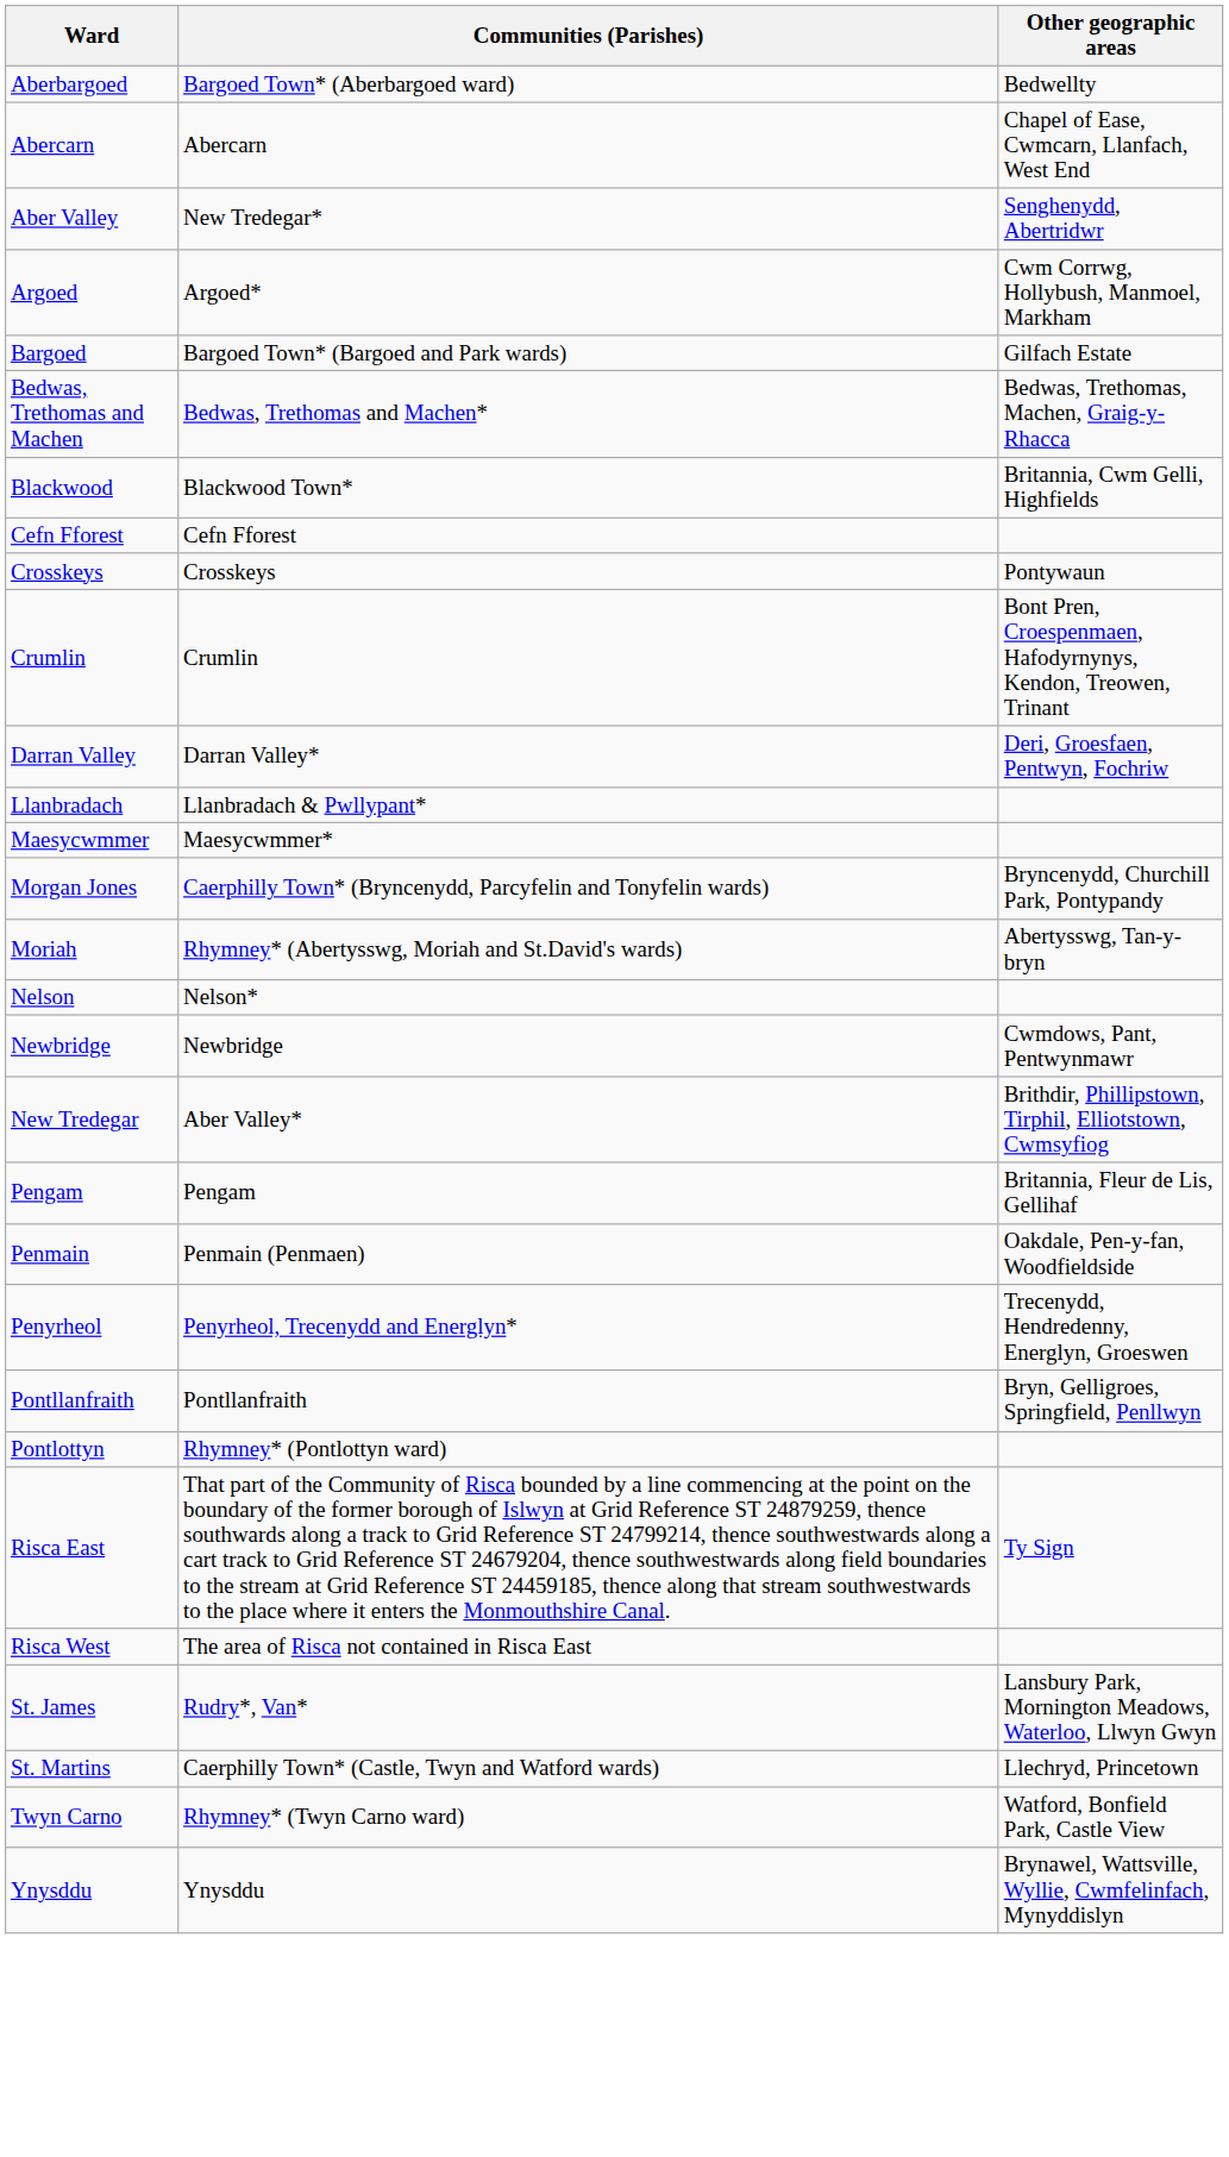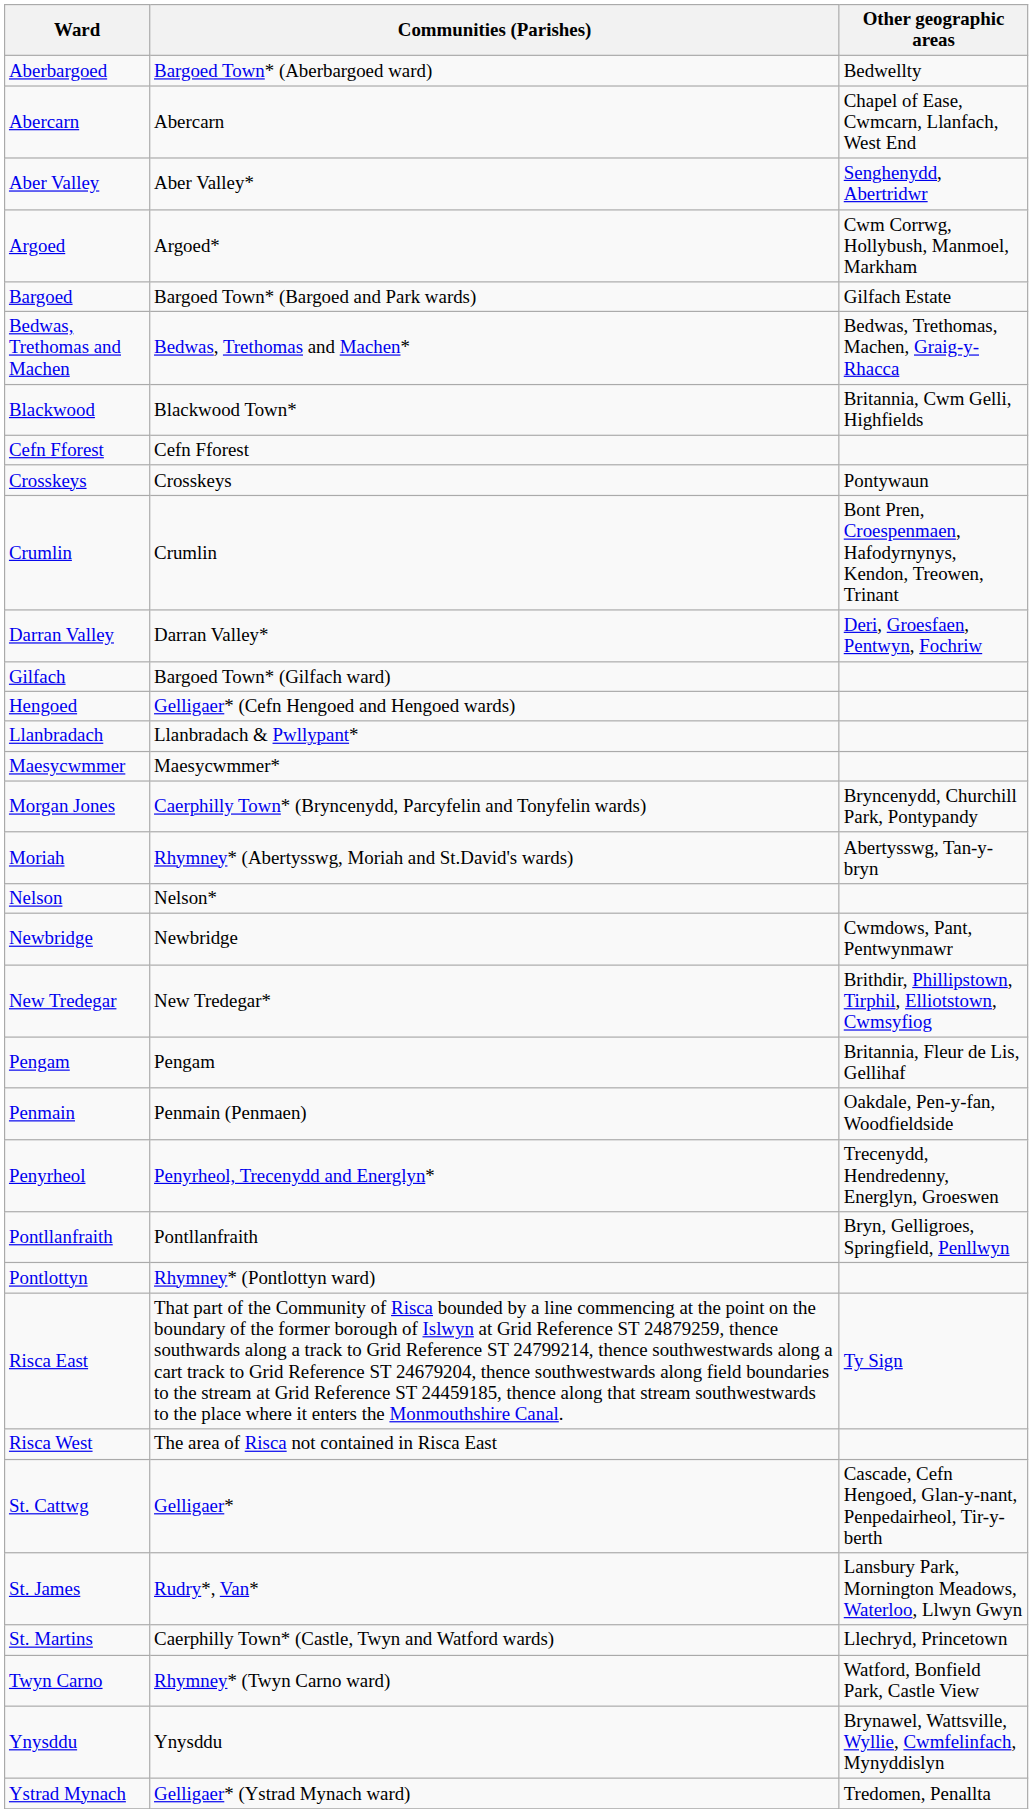 <table class="wikitable">
 <tr>
 <th>Ward</th>
 <th>Communities (Parishes)</th>
 <th>Other geographic areas</th>
 </tr>
 <tr>
 <td><a href='#'>Aberbargoed</a></td>
 <td><a href='#'>Bargoed Town</a>* (Aberbargoed ward)</td>
 <td>Bedwellty</td>
 </tr>
 <tr>
 <td><a href='#'>Abercarn</a></td>
 <td>Abercarn</td>
 <td>Chapel of Ease, Cwmcarn, Llanfach, West End</td>
 </tr>
 <tr>
 <td><a href='#'>Aber Valley</a></td>
-<td>New Tredegar*</td>
+<td>Aber Valley*</td>
 <td><a href='#'>Senghenydd</a>, <a href='#'>Abertridwr</a></td>
 </tr>
 <tr>
 <td><a href='#'>Argoed</a></td>
 <td>Argoed*</td>
 <td>Cwm Corrwg, Hollybush, Manmoel, Markham</td>
 </tr>
 <tr>
 <td><a href='#'>Bargoed</a></td>
 <td>Bargoed Town* (Bargoed and Park wards)</td>
 <td>Gilfach Estate</td>
 </tr>
 <tr>
 <td><a href='#'>Bedwas, Trethomas and Machen</a></td>
 <td><a href='#'>Bedwas</a>, <a href='#'>Trethomas</a> and <a href='#'>Machen</a>*</td>
 <td>Bedwas, Trethomas, Machen, <a href='#'>Graig-y-Rhacca</a></td>
 </tr>
 <tr>
 <td><a href='#'>Blackwood</a></td>
 <td>Blackwood Town*</td>
 <td>Britannia, Cwm Gelli, Highfields</td>
 </tr>
 <tr>
 <td><a href='#'>Cefn Fforest</a></td>
 <td>Cefn Fforest</td>
 <td></td>
 </tr>
 <tr>
 <td><a href='#'>Crosskeys</a></td>
 <td>Crosskeys</td>
 <td>Pontywaun</td>
 </tr>
 <tr>
 <td><a href='#'>Crumlin</a></td>
 <td>Crumlin</td>
 <td>Bont Pren, <a href='#'>Croespenmaen</a>, Hafodyrnynys, Kendon, Treowen, Trinant</td>
 </tr>
 <tr>
 <td><a href='#'>Darran Valley</a></td>
 <td>Darran Valley*</td>
 <td><a href='#'>Deri</a>, <a href='#'>Groesfaen</a>, <a href='#'>Pentwyn</a>, <a href='#'>Fochriw</a></td>
 </tr>
 <tr>
+<td><a href='#'>Gilfach</a></td>
+<td>Bargoed Town* (Gilfach ward)</td>
+<td></td>
+</tr>
+<tr>
+<td><a href='#'>Hengoed</a></td>
+<td><a href='#'>Gelligaer</a>* (Cefn Hengoed and Hengoed wards)</td>
+<td></td>
+</tr>
+<tr>
 <td><a href='#'>Llanbradach</a></td>
 <td>Llanbradach & <a href='#'>Pwllypant</a>*</td>
 <td></td>
 </tr>
 <tr>
 <td><a href='#'>Maesycwmmer</a></td>
 <td>Maesycwmmer*</td>
 <td></td>
 </tr>
 <tr>
 <td><a href='#'>Morgan Jones</a></td>
 <td><a href='#'>Caerphilly Town</a>* (Bryncenydd, Parcyfelin and Tonyfelin wards)</td>
 <td>Bryncenydd, Churchill Park, Pontypandy</td>
 </tr>
 <tr>
 <td><a href='#'>Moriah</a></td>
 <td><a href='#'>Rhymney</a>* (Abertysswg, Moriah and St.David's wards)</td>
 <td>Abertysswg, Tan-y-bryn</td>
 </tr>
 <tr>
 <td><a href='#'>Nelson</a></td>
 <td>Nelson*</td>
 <td></td>
 </tr>
 <tr>
 <td><a href='#'>Newbridge</a></td>
 <td>Newbridge</td>
 <td>Cwmdows, Pant, Pentwynmawr</td>
 </tr>
 <tr>
 <td><a href='#'>New Tredegar</a></td>
-<td>Aber Valley*</td>
+<td>New Tredegar*</td>
 <td>Brithdir, <a href='#'>Phillipstown</a>, <a href='#'>Tirphil</a>, <a href='#'>Elliotstown</a>, <a href='#'>Cwmsyfiog</a></td>
 </tr>
 <tr>
 <td><a href='#'>Pengam</a></td>
 <td>Pengam</td>
 <td>Britannia, Fleur de Lis, Gellihaf</td>
 </tr>
 <tr>
 <td><a href='#'>Penmain</a></td>
 <td>Penmain (Penmaen)</td>
 <td>Oakdale, Pen-y-fan, Woodfieldside</td>
 </tr>
 <tr>
 <td><a href='#'>Penyrheol</a></td>
 <td><a href='#'>Penyrheol, Trecenydd and Energlyn</a>*</td>
 <td>Trecenydd, Hendredenny, Energlyn, Groeswen</td>
 </tr>
 <tr>
 <td><a href='#'>Pontllanfraith</a></td>
 <td>Pontllanfraith</td>
 <td>Bryn, Gelligroes, Springfield, <a href='#'>Penllwyn</a></td>
 </tr>
 <tr>
 <td><a href='#'>Pontlottyn</a></td>
 <td><a href='#'>Rhymney</a>* (Pontlottyn ward)</td>
 <td></td>
 </tr>
 <tr>
 <td><a href='#'>Risca East</a></td>
 <td>That part of the Community of <a href='#'>Risca</a> bounded by a line commencing at the point on the boundary of the former borough of <a href='#'>Islwyn</a> at Grid Reference ST 24879259, thence southwards along a track to Grid Reference ST 24799214, thence southwestwards along a cart track to Grid Reference ST 24679204, thence southwestwards along field boundaries to the stream at Grid Reference ST 24459185, thence along that stream southwestwards to the place where it enters the <a href='#'>Monmouthshire Canal</a>.</td>
 <td><a href='#'>Ty Sign</a></td>
 </tr>
 <tr>
 <td><a href='#'>Risca West</a></td>
 <td>The area of <a href='#'>Risca</a> not contained in Risca East</td>
 <td></td>
 </tr>
 <tr>
+<td><a href='#'>St. Cattwg</a></td>
+<td><a href='#'>Gelligaer</a>*</td>
+<td>Cascade, Cefn Hengoed, Glan-y-nant, Penpedairheol, Tir-y-berth</td>
+</tr>
+<tr>
 <td><a href='#'>St. James</a></td>
 <td><a href='#'>Rudry</a>*, <a href='#'>Van</a>*</td>
 <td>Lansbury Park, Mornington Meadows, <a href='#'>Waterloo</a>, Llwyn Gwyn</td>
 </tr>
 <tr>
 <td><a href='#'>St. Martins</a></td>
 <td>Caerphilly Town* (Castle, Twyn and Watford wards)</td>
 <td>Llechryd, Princetown</td>
 </tr>
 <tr>
 <td><a href='#'>Twyn Carno</a></td>
 <td><a href='#'>Rhymney</a>* (Twyn Carno ward)</td>
 <td>Watford, Bonfield Park, Castle View</td>
 </tr>
 <tr>
 <td><a href='#'>Ynysddu</a></td>
 <td>Ynysddu</td>
 <td>Brynawel, Wattsville, <a href='#'>Wyllie</a>, <a href='#'>Cwmfelinfach</a>, Mynyddislyn</td>
 </tr>
+<tr>
+<td><a href='#'>Ystrad Mynach</a></td>
+<td><a href='#'>Gelligaer</a>* (Ystrad Mynach ward)</td>
+<td>Tredomen, Penallta</td>
+</tr>
 </table>
